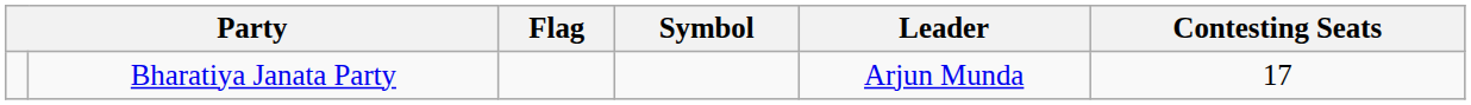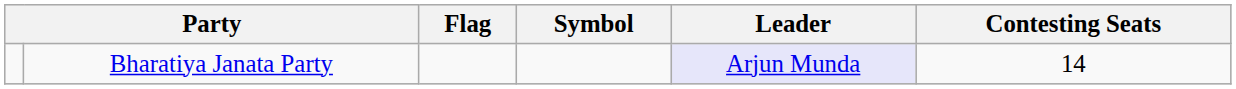 <table class="wikitable " width="50%" style="text-align:center">
 <tr>
 <th colspan="2">Party</th>
 <th>Flag</th>
 <th>Symbol</th>
 <th>Leader</th>
 <th>Contesting Seats</th>
 </tr>
 <tr>
 <td></td>
 <td><a href='#'>Bharatiya Janata Party</a></td>
 <td></td>
 <td></td>
-<td><a href='#'>Arjun Munda</a></td>
-<td>17</td>
+<td style="background: lavender;"><a href='#'>Arjun Munda</a></td>
+<td>14</td>
 </tr>
 </table>
